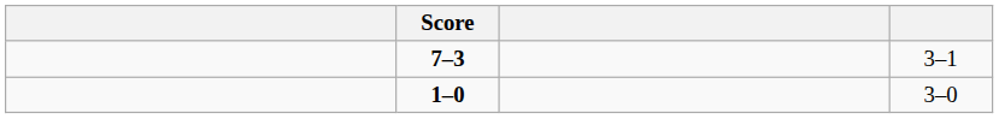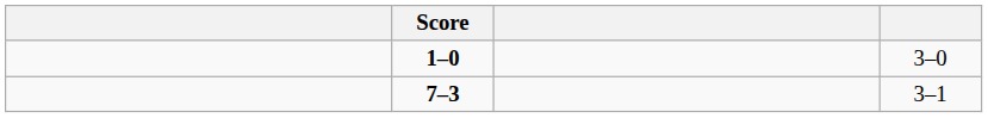 <table class="wikitable" style="text-align: center; ">
 <tr>
 <th align="right" width="270"></th>
 <th width="65">Score</th>
 <th align="left" width="270"></th>
 <th width="65"></th>
 </tr>
 <tr>
 <td align="left"><strong></strong></td>
+<td><strong>1–0</strong></td>
+<td align="left"></td>
+<td>3–0 <strong></strong></td>
+</tr>
+<tr>
+<td align="left"><strong></strong></td>
 <td><strong>7–3</strong></td>
 <td align="left"></td>
 <td>3–1 <strong></strong></td>
 </tr>
-<tr>
-<td align="left"><strong></strong></td>
-<td><strong>1–0</strong></td>
-<td align="left"></td>
-<td>3–0 <strong></strong></td>
-</tr>
 </table>
